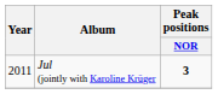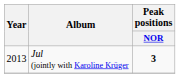 <table class="wikitable">
 <tr>
 <th align="center" rowspan="2" width="10">Year</th>
 <th align="center" rowspan="2" width="160">Album</th>
 <th align="center" colspan="1" width="20">Peak positions</th>
 </tr>
 <tr>
 <th scope="col" style="width:3em;font-size:90%;"><a href='#'>NOR</a><br></th>
 </tr>
 <tr>
-<td style="text-align:center;">2011</td>
+<td style="text-align:center;">2013</td>
 <td><em>Jul</em><br><small>(jointly with <a href='#'>Karoline Krüger</a></small></td>
 <td style="text-align:center;"><strong>3</strong></td>
 </tr>
 <tr>
 </tr>
 </table>
